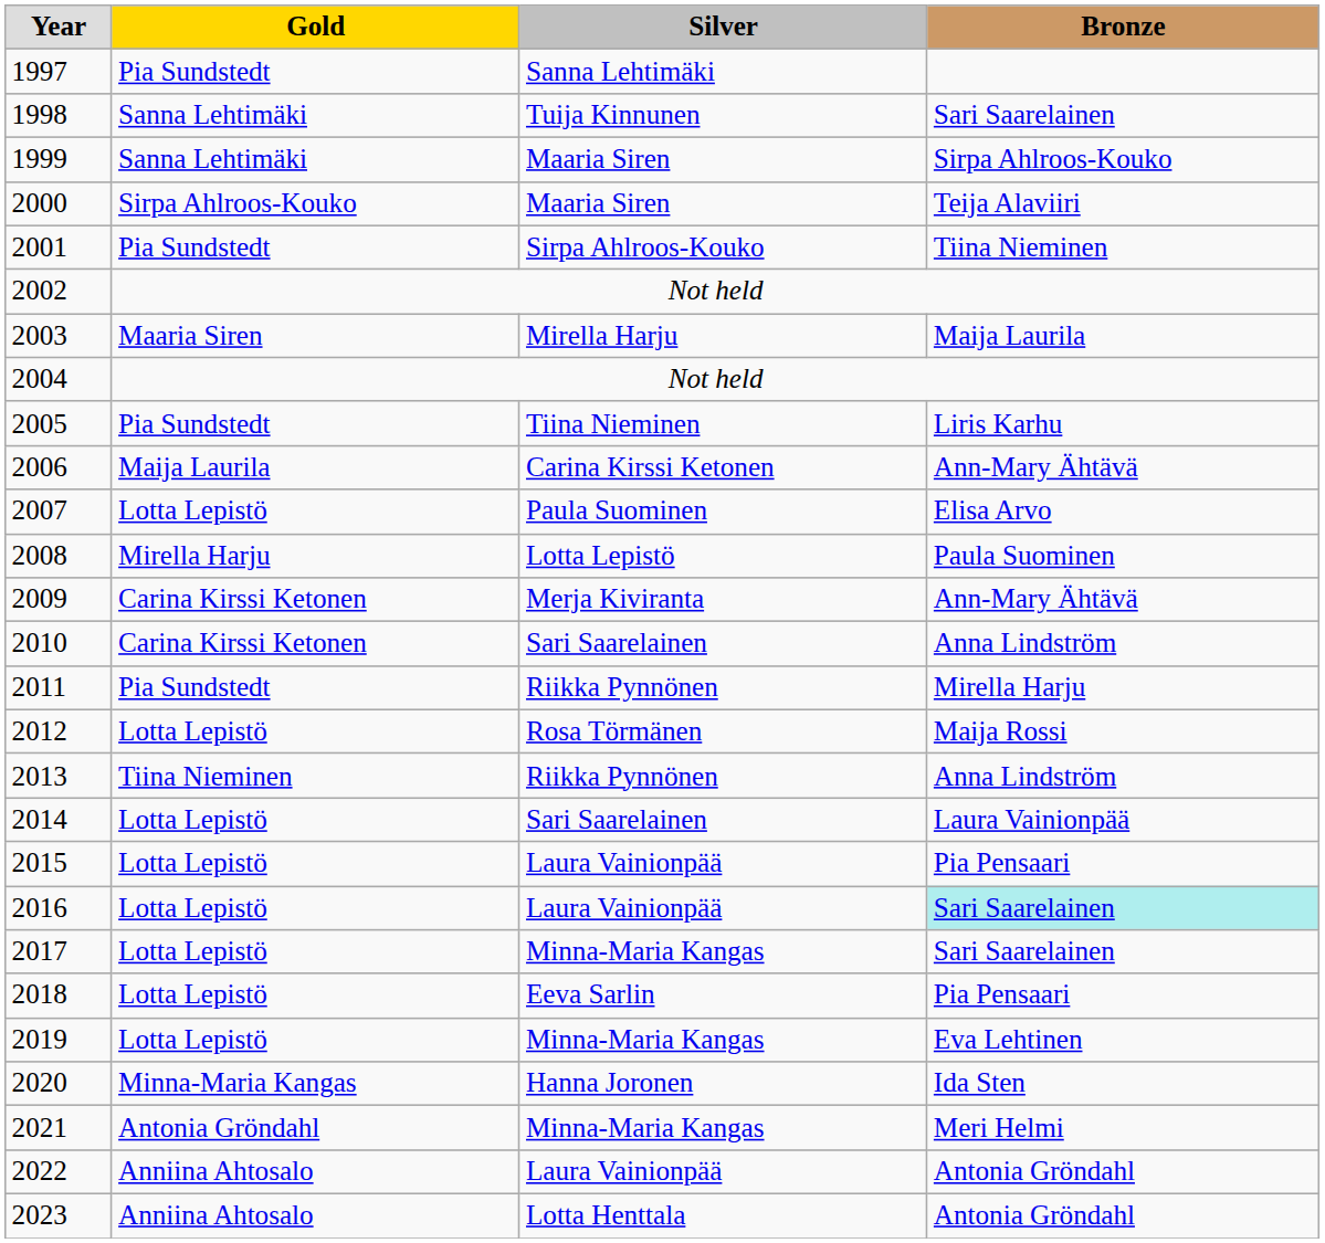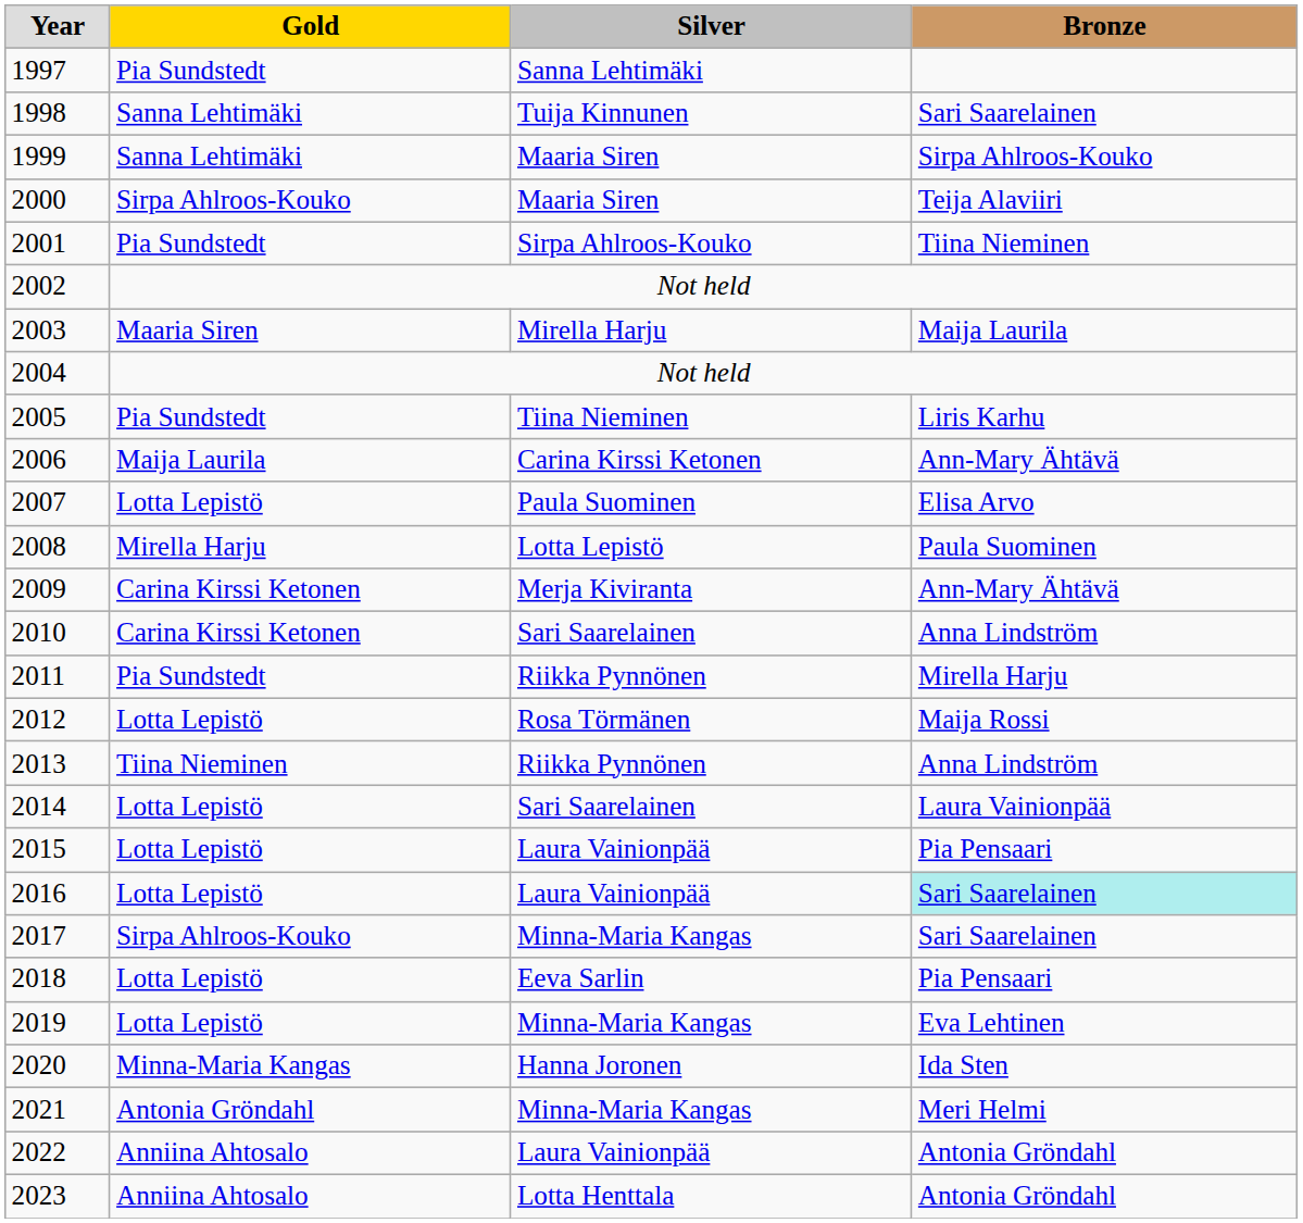 <table class="wikitable" style="width: 60%; text-align:left;">
 <tr>
 <td style="background:#DDDDDD; font-weight:bold; text-align:center;">Year</td>
 <td style="background:gold; font-weight:bold; text-align:center;">Gold</td>
 <td style="background:silver; font-weight:bold; text-align:center;">Silver</td>
 <td style="background:#cc9966; font-weight:bold; text-align:center;">Bronze</td>
 </tr>
 <tr>
 <td>1997</td>
 <td><a href='#'>Pia Sundstedt</a></td>
 <td><a href='#'>Sanna Lehtimäki</a></td>
 <td></td>
 </tr>
 <tr>
 <td>1998</td>
 <td><a href='#'>Sanna Lehtimäki</a></td>
 <td><a href='#'>Tuija Kinnunen</a></td>
 <td><a href='#'>Sari Saarelainen</a></td>
 </tr>
 <tr>
 <td>1999</td>
 <td><a href='#'>Sanna Lehtimäki</a></td>
 <td><a href='#'>Maaria Siren</a></td>
 <td><a href='#'>Sirpa Ahlroos-Kouko</a></td>
 </tr>
 <tr>
 <td>2000</td>
 <td><a href='#'>Sirpa Ahlroos-Kouko</a></td>
 <td><a href='#'>Maaria Siren</a></td>
 <td><a href='#'>Teija Alaviiri</a></td>
 </tr>
 <tr>
 <td>2001</td>
 <td><a href='#'>Pia Sundstedt</a></td>
 <td><a href='#'>Sirpa Ahlroos-Kouko</a></td>
 <td><a href='#'>Tiina Nieminen</a></td>
 </tr>
 <tr>
 <td>2002</td>
 <td colspan=3 align=center><em>Not held</em></td>
 </tr>
 <tr>
 <td>2003</td>
 <td><a href='#'>Maaria Siren</a></td>
 <td><a href='#'>Mirella Harju</a></td>
 <td><a href='#'>Maija Laurila</a></td>
 </tr>
 <tr>
 <td>2004</td>
 <td colspan=3 align=center><em>Not held</em></td>
 </tr>
 <tr>
 <td>2005</td>
 <td><a href='#'>Pia Sundstedt</a></td>
 <td><a href='#'>Tiina Nieminen</a></td>
 <td><a href='#'>Liris Karhu</a></td>
 </tr>
 <tr>
 <td>2006</td>
 <td><a href='#'>Maija Laurila</a></td>
 <td><a href='#'>Carina Kirssi Ketonen</a></td>
 <td><a href='#'>Ann-Mary Ähtävä</a></td>
 </tr>
 <tr>
 <td>2007</td>
 <td><a href='#'>Lotta Lepistö</a></td>
 <td><a href='#'>Paula Suominen</a></td>
 <td><a href='#'>Elisa Arvo</a></td>
 </tr>
 <tr>
 <td>2008</td>
 <td><a href='#'>Mirella Harju</a></td>
 <td><a href='#'>Lotta Lepistö</a></td>
 <td><a href='#'>Paula Suominen</a></td>
 </tr>
 <tr>
 <td>2009</td>
 <td><a href='#'>Carina Kirssi Ketonen</a></td>
 <td><a href='#'>Merja Kiviranta</a></td>
 <td><a href='#'>Ann-Mary Ähtävä</a></td>
 </tr>
 <tr>
 <td>2010</td>
 <td><a href='#'>Carina Kirssi Ketonen</a></td>
 <td><a href='#'>Sari Saarelainen</a></td>
 <td><a href='#'>Anna Lindström</a></td>
 </tr>
 <tr>
 <td>2011</td>
 <td><a href='#'>Pia Sundstedt</a></td>
 <td><a href='#'>Riikka Pynnönen</a></td>
 <td><a href='#'>Mirella Harju</a></td>
 </tr>
 <tr>
 <td>2012</td>
 <td><a href='#'>Lotta Lepistö</a></td>
 <td><a href='#'>Rosa Törmänen</a></td>
 <td><a href='#'>Maija Rossi</a></td>
 </tr>
 <tr>
 <td>2013</td>
 <td><a href='#'>Tiina Nieminen</a></td>
 <td><a href='#'>Riikka Pynnönen</a></td>
 <td><a href='#'>Anna Lindström</a></td>
 </tr>
 <tr>
 <td>2014</td>
 <td><a href='#'>Lotta Lepistö</a></td>
 <td><a href='#'>Sari Saarelainen</a></td>
 <td><a href='#'>Laura Vainionpää</a></td>
 </tr>
 <tr>
 <td>2015</td>
 <td><a href='#'>Lotta Lepistö</a></td>
 <td><a href='#'>Laura Vainionpää</a></td>
 <td><a href='#'>Pia Pensaari</a></td>
 </tr>
 <tr>
 <td>2016</td>
 <td><a href='#'>Lotta Lepistö</a></td>
 <td><a href='#'>Laura Vainionpää</a></td>
 <td style="background: paleturquoise;"><a href='#'>Sari Saarelainen</a></td>
 </tr>
 <tr>
 <td>2017</td>
-<td><a href='#'>Lotta Lepistö</a></td>
+<td><a href='#'>Sirpa Ahlroos-Kouko</a></td>
 <td><a href='#'>Minna-Maria Kangas</a></td>
 <td><a href='#'>Sari Saarelainen</a></td>
 </tr>
 <tr>
 <td>2018</td>
 <td><a href='#'>Lotta Lepistö</a></td>
 <td><a href='#'>Eeva Sarlin</a></td>
 <td><a href='#'>Pia Pensaari</a></td>
 </tr>
 <tr>
 <td>2019</td>
 <td><a href='#'>Lotta Lepistö</a></td>
 <td><a href='#'>Minna-Maria Kangas</a></td>
 <td><a href='#'>Eva Lehtinen</a></td>
 </tr>
 <tr>
 <td>2020</td>
 <td><a href='#'>Minna-Maria Kangas</a></td>
 <td><a href='#'>Hanna Joronen</a></td>
 <td><a href='#'>Ida Sten</a></td>
 </tr>
 <tr>
 <td>2021</td>
 <td><a href='#'>Antonia Gröndahl</a></td>
 <td><a href='#'>Minna-Maria Kangas</a></td>
 <td><a href='#'>Meri Helmi</a></td>
 </tr>
 <tr>
 <td>2022</td>
 <td><a href='#'>Anniina Ahtosalo</a></td>
 <td><a href='#'>Laura Vainionpää</a></td>
 <td><a href='#'>Antonia Gröndahl</a></td>
 </tr>
 <tr>
 <td>2023</td>
 <td><a href='#'>Anniina Ahtosalo</a></td>
 <td><a href='#'>Lotta Henttala</a></td>
 <td><a href='#'>Antonia Gröndahl</a></td>
 </tr>
 </table>
